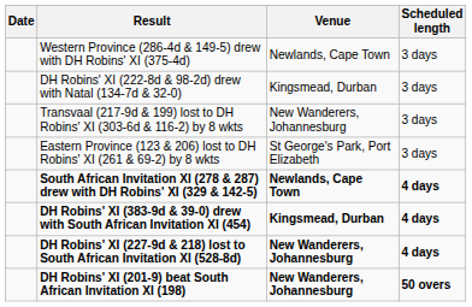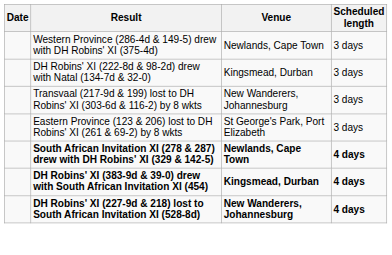 <table class="wikitable">
 <tr>
 <th>Date</th>
 <th>Result</th>
 <th>Venue</th>
 <th>Scheduled<br>length</th>
 </tr>
 <tr>
 <td></td>
 <td>Western Province (286-4d & 149-5) drew with DH Robins' XI (375-4d)</td>
 <td>Newlands, Cape Town</td>
 <td>3 days</td>
 </tr>
 <tr>
 <td></td>
 <td>DH Robins' XI (222-8d & 98-2d) drew with Natal (134-7d & 32-0)</td>
 <td>Kingsmead, Durban</td>
 <td>3 days</td>
 </tr>
 <tr>
 <td></td>
 <td>Transvaal (217-9d & 199) lost to DH Robins' XI (303-6d & 116-2) by 8 wkts</td>
 <td>New Wanderers, Johannesburg</td>
 <td>3 days</td>
 </tr>
 <tr>
 <td></td>
 <td>Eastern Province (123 & 206) lost to DH Robins' XI (261 & 69-2) by 8 wkts</td>
 <td>St George's Park, Port Elizabeth</td>
 <td>3 days</td>
 </tr>
 <tr>
 <td><strong></strong></td>
 <td><strong>South African Invitation XI (278 & 287) drew with DH Robins' XI (329 & 142-5)</strong></td>
 <td><strong>Newlands, Cape Town</strong></td>
 <td><strong>4 days</strong></td>
 </tr>
 <tr>
 <td><strong></strong></td>
 <td><strong>DH Robins' XI (383-9d & 39-0) drew with South African Invitation XI (454)</strong></td>
 <td><strong>Kingsmead, Durban</strong></td>
 <td><strong>4 days</strong></td>
 </tr>
 <tr>
 <td><strong></strong></td>
 <td><strong>DH Robins' XI (227-9d & 218) lost to South African Invitation XI (528-8d)</strong></td>
 <td><strong>New Wanderers, Johannesburg</strong></td>
 <td><strong>4 days</strong></td>
 </tr>
-<tr>
-<td><strong></strong></td>
-<td><strong>DH Robins' XI (201-9) beat South African Invitation XI (198)</strong></td>
-<td><strong>New Wanderers, Johannesburg</strong></td>
-<td><strong>50 overs</strong></td>
-</tr>
 </table>
